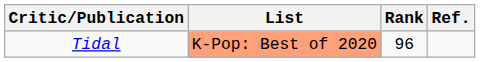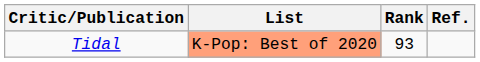 <table class="sortable wikitable">
 <tr>
 <th>Critic/Publication</th>
 <th>List</th>
 <th>Rank</th>
 <th>Ref.</th>
 </tr>
 <tr>
 <td align="center"><em><a href='#'>Tidal</a></em></td>
 <td align="center" style="background: lightsalmon;">K-Pop: Best of 2020</td>
-<td align="center">96</td>
+<td align="center">93</td>
 <td></td>
 </tr>
 </table>
